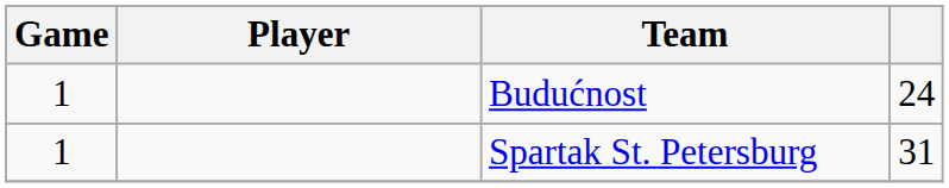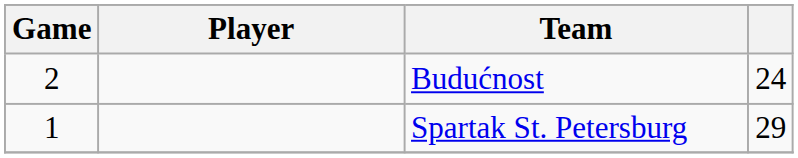 <table class="wikitable sortable" style="text-align: center;">
 <tr>
 <th align="center">Game</th>
 <th align="center" width=150>Player</th>
 <th align="center" width=170>Team</th>
 <th align="center"></th>
 </tr>
 <tr>
-<td>1</td>
+<td>2</td>
 <td align="left"></td>
 <td align="left"> <a href='#'>Budućnost</a></td>
 <td>24</td>
 </tr>
 <tr>
 <td>1</td>
 <td align="left"></td>
 <td align="left"> <a href='#'>Spartak St. Petersburg</a></td>
-<td>31</td>
+<td>29</td>
 </tr>
 <tr>
 </tr>
 </table>
